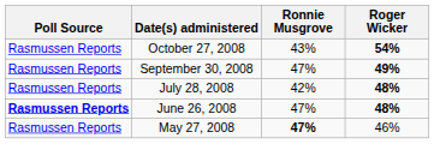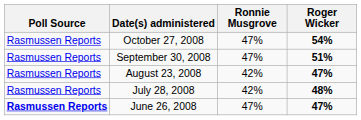 <table class="wikitable" style="text-align:center">
 <tr valign=bottom>
 <th>Poll Source</th>
 <th>Date(s) administered</th>
 <th style="width:100px;">Ronnie<br>Musgrove</th>
 <th style="width:100px;">Roger<br>Wicker</th>
 </tr>
 <tr>
 <td align=left><a href='#'>Rasmussen Reports</a></td>
 <td>October 27, 2008</td>
-<td>43%</td>
+<td>47%</td>
 <td><strong>54%</strong></td>
 </tr>
 <tr>
 <td align=left><a href='#'>Rasmussen Reports</a></td>
 <td>September 30, 2008</td>
 <td>47%</td>
-<td><strong>49%</strong></td>
+<td><strong>51%</strong></td>
+</tr>
+<tr>
+<td align=left><a href='#'>Rasmussen Reports</a></td>
+<td>August 23, 2008</td>
+<td>42%</td>
+<td><strong>47%</strong></td>
 </tr>
 <tr>
 <td align=left><a href='#'>Rasmussen Reports</a></td>
 <td>July 28, 2008</td>
 <td>42%</td>
 <td><strong>48%</strong></td>
 </tr>
 <tr>
 <td align=left><strong><a href='#'>Rasmussen Reports</a></strong></td>
 <td>June 26, 2008</td>
 <td>47%</td>
-<td><strong>48%</strong></td>
-</tr>
-<tr>
-<td align=left><a href='#'>Rasmussen Reports</a></td>
-<td>May 27, 2008</td>
 <td><strong>47%</strong></td>
-<td>46%</td>
 </tr>
 </table>
